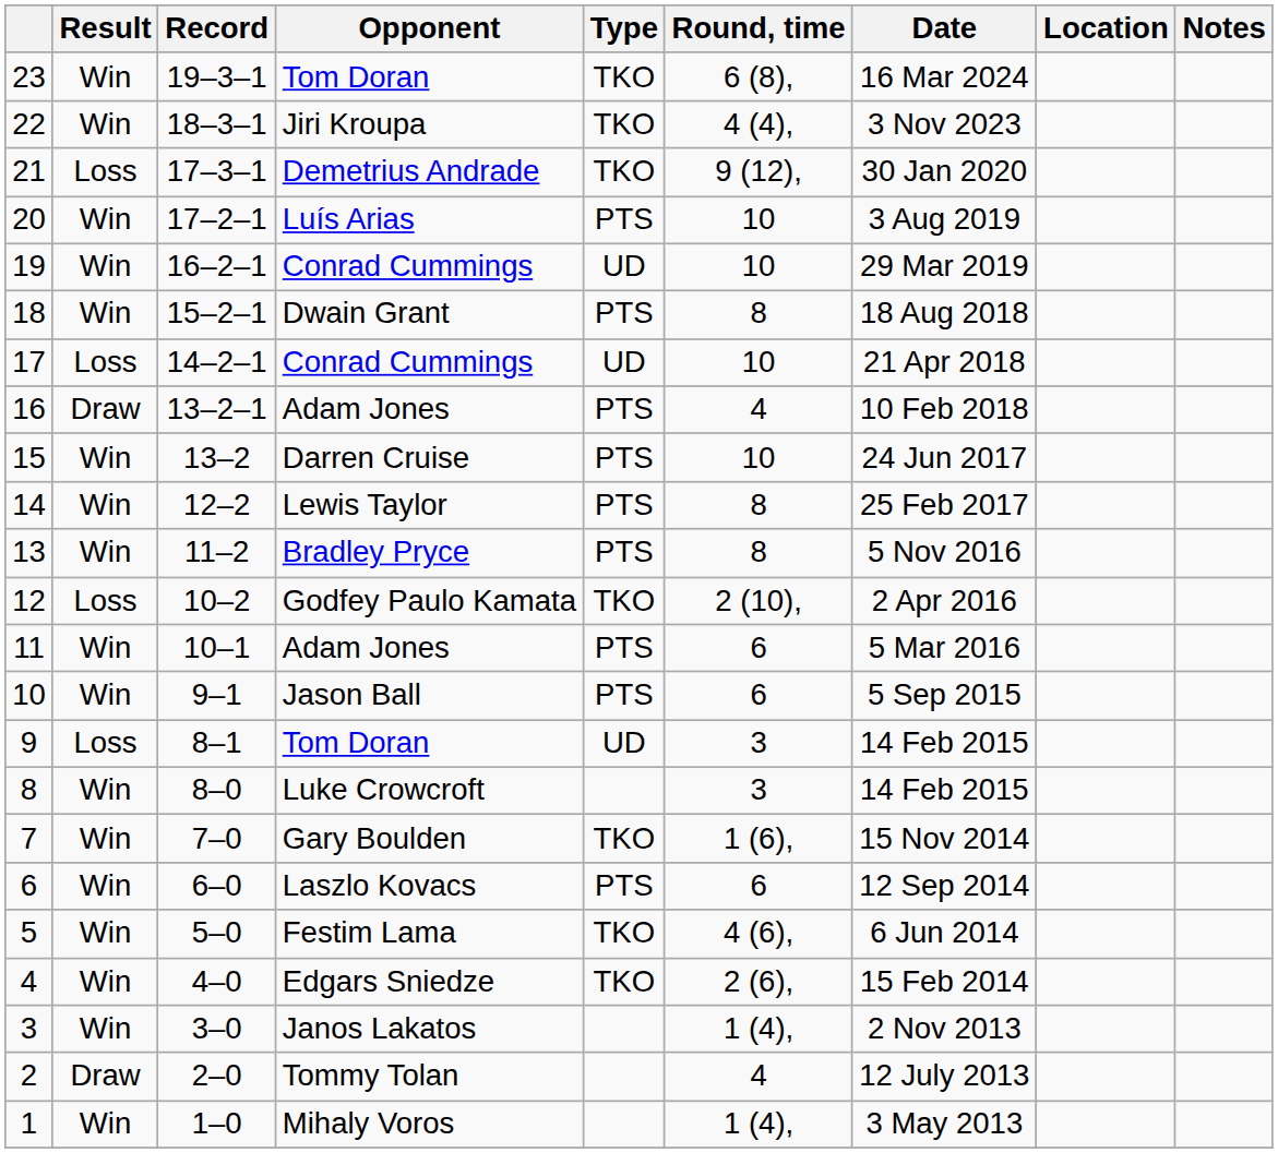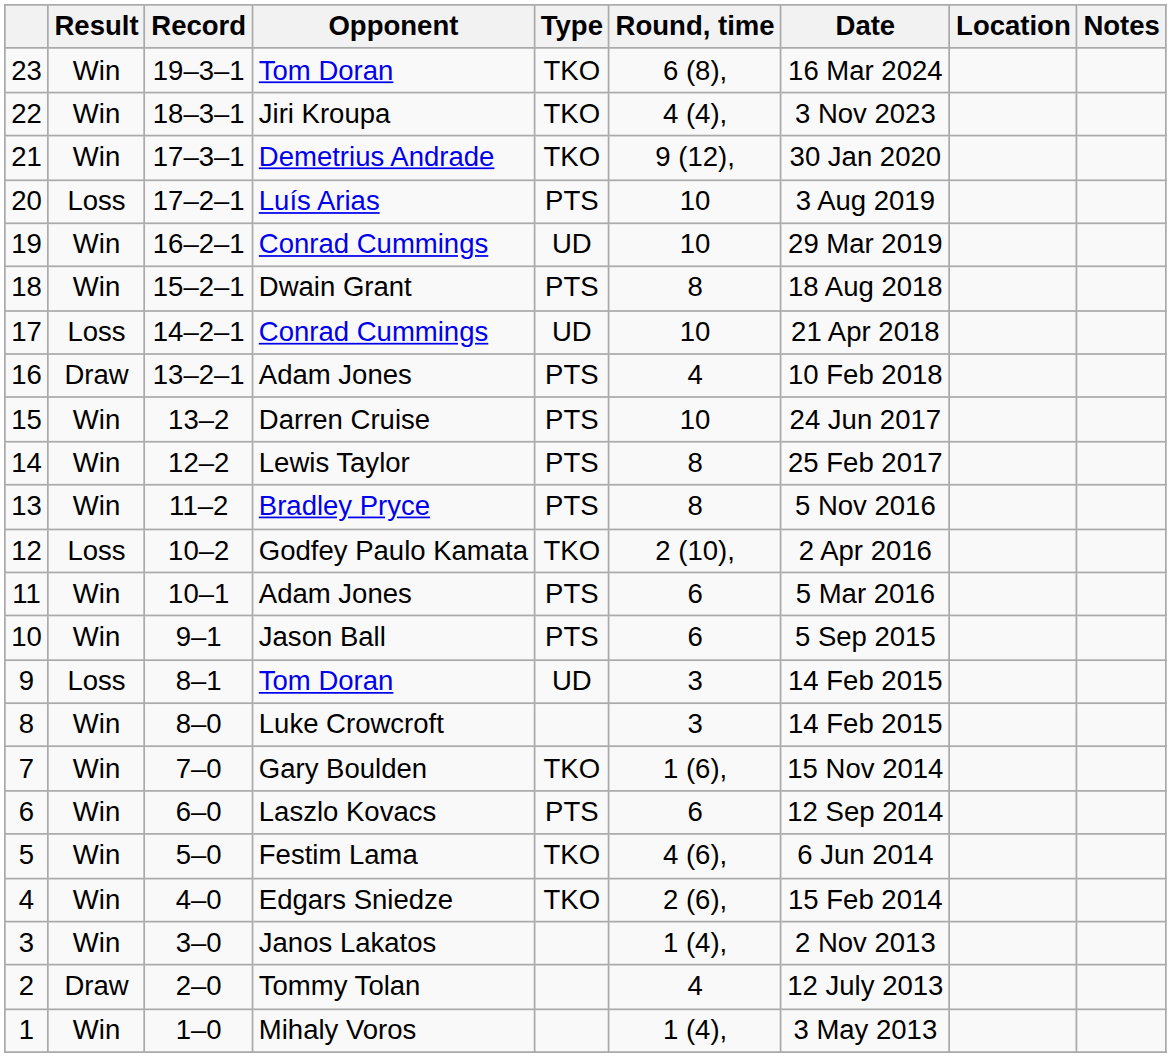 <table class="wikitable" style="text-align:center">
 <tr>
 <th></th>
 <th>Result</th>
 <th>Record</th>
 <th>Opponent</th>
 <th>Type</th>
 <th>Round, time</th>
 <th>Date</th>
 <th>Location</th>
 <th>Notes</th>
 </tr>
 <tr>
 <td>23</td>
 <td>Win</td>
 <td>19–3–1</td>
 <td align=left><a href='#'>Tom Doran</a></td>
 <td>TKO</td>
 <td>6 (8), </td>
 <td>16 Mar 2024</td>
 <td align=left></td>
 <td></td>
 </tr>
 <tr>
 <td>22</td>
 <td>Win</td>
 <td>18–3–1</td>
 <td align=left>Jiri Kroupa</td>
 <td>TKO</td>
 <td>4 (4), </td>
 <td>3 Nov 2023</td>
 <td align=left></td>
 <td></td>
 </tr>
 <tr>
 <td>21</td>
-<td>Loss</td>
+<td>Win</td>
 <td>17–3–1</td>
 <td align=left><a href='#'>Demetrius Andrade</a></td>
 <td>TKO</td>
 <td>9 (12), </td>
 <td>30 Jan 2020</td>
 <td align=left></td>
 <td align=left></td>
 </tr>
 <tr>
 <td>20</td>
-<td>Win</td>
+<td>Loss</td>
 <td>17–2–1</td>
 <td align=left><a href='#'>Luís Arias</a></td>
 <td>PTS</td>
 <td>10</td>
 <td>3 Aug 2019</td>
 <td align=left></td>
 <td></td>
 </tr>
 <tr>
 <td>19</td>
 <td>Win</td>
 <td>16–2–1</td>
 <td align=left><a href='#'>Conrad Cummings</a></td>
 <td>UD</td>
 <td>10</td>
 <td>29 Mar 2019</td>
 <td align=left></td>
 <td align=left></td>
 </tr>
 <tr>
 <td>18</td>
 <td>Win</td>
 <td>15–2–1</td>
 <td align=left>Dwain Grant</td>
 <td>PTS</td>
 <td>8</td>
 <td>18 Aug 2018</td>
 <td align=left></td>
 <td></td>
 </tr>
 <tr>
 <td>17</td>
 <td>Loss</td>
 <td>14–2–1</td>
 <td align=left><a href='#'>Conrad Cummings</a></td>
 <td>UD</td>
 <td>10</td>
 <td>21 Apr 2018</td>
 <td align=left></td>
 <td align=left></td>
 </tr>
 <tr>
 <td>16</td>
 <td>Draw</td>
 <td>13–2–1</td>
 <td align=left>Adam Jones</td>
 <td>PTS</td>
 <td>4</td>
 <td>10 Feb 2018</td>
 <td align=left></td>
 <td></td>
 </tr>
 <tr>
 <td>15</td>
 <td>Win</td>
 <td>13–2</td>
 <td align=left>Darren Cruise</td>
 <td>PTS</td>
 <td>10</td>
 <td>24 Jun 2017</td>
 <td align=left></td>
 <td align=left></td>
 </tr>
 <tr>
 <td>14</td>
 <td>Win</td>
 <td>12–2</td>
 <td align=left>Lewis Taylor</td>
 <td>PTS</td>
 <td>8</td>
 <td>25 Feb 2017</td>
 <td align=left></td>
 <td></td>
 </tr>
 <tr>
 <td>13</td>
 <td>Win</td>
 <td>11–2</td>
 <td align=left><a href='#'>Bradley Pryce</a></td>
 <td>PTS</td>
 <td>8</td>
 <td>5 Nov 2016</td>
 <td align=left></td>
 <td align=left></td>
 </tr>
 <tr>
 <td>12</td>
 <td>Loss</td>
 <td>10–2</td>
 <td align=left>Godfey Paulo Kamata</td>
 <td>TKO</td>
 <td>2 (10), </td>
 <td>2 Apr 2016</td>
 <td align=left></td>
 <td align=left></td>
 </tr>
 <tr>
 <td>11</td>
 <td>Win</td>
 <td>10–1</td>
 <td align=left>Adam Jones</td>
 <td>PTS</td>
 <td>6</td>
 <td>5 Mar 2016</td>
 <td align=left></td>
 <td></td>
 </tr>
 <tr>
 <td>10</td>
 <td>Win</td>
 <td>9–1</td>
 <td align=left>Jason Ball</td>
 <td>PTS</td>
 <td>6</td>
 <td>5 Sep 2015</td>
 <td align=left></td>
 <td></td>
 </tr>
 <tr>
 <td>9</td>
 <td>Loss</td>
 <td>8–1</td>
 <td align=left><a href='#'>Tom Doran</a></td>
 <td>UD</td>
 <td>3</td>
 <td>14 Feb 2015</td>
 <td align=left></td>
 <td align=left></td>
 </tr>
 <tr>
 <td>8</td>
 <td>Win</td>
 <td>8–0</td>
 <td align=left>Luke Crowcroft</td>
 <td></td>
 <td>3</td>
 <td>14 Feb 2015</td>
 <td align=left></td>
 <td align=left></td>
 </tr>
 <tr>
 <td>7</td>
 <td>Win</td>
 <td>7–0</td>
 <td align=left>Gary Boulden</td>
 <td>TKO</td>
 <td>1 (6), </td>
 <td>15 Nov 2014</td>
 <td align=left></td>
 <td></td>
 </tr>
 <tr>
 <td>6</td>
 <td>Win</td>
 <td>6–0</td>
 <td align=left>Laszlo Kovacs</td>
 <td>PTS</td>
 <td>6</td>
 <td>12 Sep 2014</td>
 <td align=left></td>
 <td></td>
 </tr>
 <tr>
 <td>5</td>
 <td>Win</td>
 <td>5–0</td>
 <td align=left>Festim Lama</td>
 <td>TKO</td>
 <td>4 (6), </td>
 <td>6 Jun 2014</td>
 <td align=left></td>
 <td></td>
 </tr>
 <tr>
 <td>4</td>
 <td>Win</td>
 <td>4–0</td>
 <td align=left>Edgars Sniedze</td>
 <td>TKO</td>
 <td>2 (6), </td>
 <td>15 Feb 2014</td>
 <td align=left></td>
 <td></td>
 </tr>
 <tr>
 <td>3</td>
 <td>Win</td>
 <td>3–0</td>
 <td align=left>Janos Lakatos</td>
 <td></td>
 <td>1 (4), </td>
 <td>2 Nov 2013</td>
 <td align=left></td>
 <td></td>
 </tr>
 <tr>
 <td>2</td>
 <td>Draw</td>
 <td>2–0</td>
 <td align=left>Tommy Tolan</td>
 <td></td>
 <td>4</td>
 <td>12 July 2013</td>
 <td align=left></td>
 <td></td>
 </tr>
 <tr>
 <td>1</td>
 <td>Win</td>
 <td>1–0</td>
 <td align=left>Mihaly Voros</td>
 <td></td>
 <td>1 (4), </td>
 <td>3 May 2013</td>
 <td align=left></td>
 <td></td>
 </tr>
 <tr>
 </tr>
 </table>
